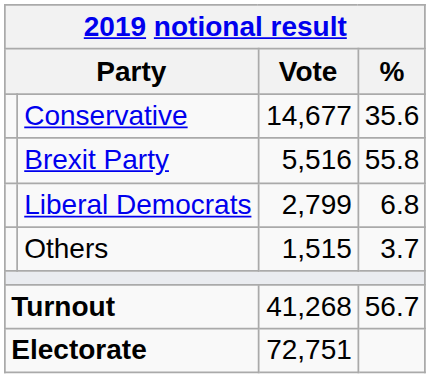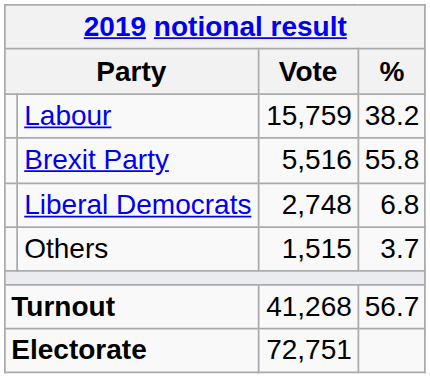 <table class="wikitable">
 <tr>
 <th colspan="4"><a href='#'>2019</a> <a href='#'>notional result</a></th>
 </tr>
 <tr>
 <th bgcolor="#DDDDFF" width="130px" colspan="2">Party</th>
 <th bgcolor="#DDDDFF" width="50px">Vote</th>
 <th bgcolor="#DDDDFF" width="30px">%</th>
 </tr>
 <tr>
 <td></td>
-<td><a href='#'>Conservative</a></td>
-<td align=right>14,677</td>
-<td align=right>35.6</td>
+<td><a href='#'>Labour</a></td>
+<td align=right>15,759</td>
+<td align=right>38.2</td>
 </tr>
 <tr>
 <td></td>
 <td><a href='#'>Brexit Party</a></td>
 <td align=right>5,516</td>
 <td align=right>55.8</td>
 </tr>
 <tr>
 <td></td>
 <td><a href='#'>Liberal Democrats</a></td>
-<td align=right>2,799</td>
+<td align=right>2,748</td>
 <td align=right>6.8</td>
 </tr>
 <tr>
 <td></td>
 <td>Others</td>
 <td align=right>1,515</td>
 <td align=right>3.7</td>
 </tr>
 <tr>
 <td colspan="4" bgcolor="#EAECF0"></td>
 </tr>
 <tr>
 <td colspan="2"><strong>Turnout</strong></td>
 <td align=right>41,268</td>
 <td align=right>56.7</td>
 </tr>
 <tr>
 <td colspan="2"><strong>Electorate</strong></td>
 <td align=right>72,751</td>
 </tr>
 </table>
